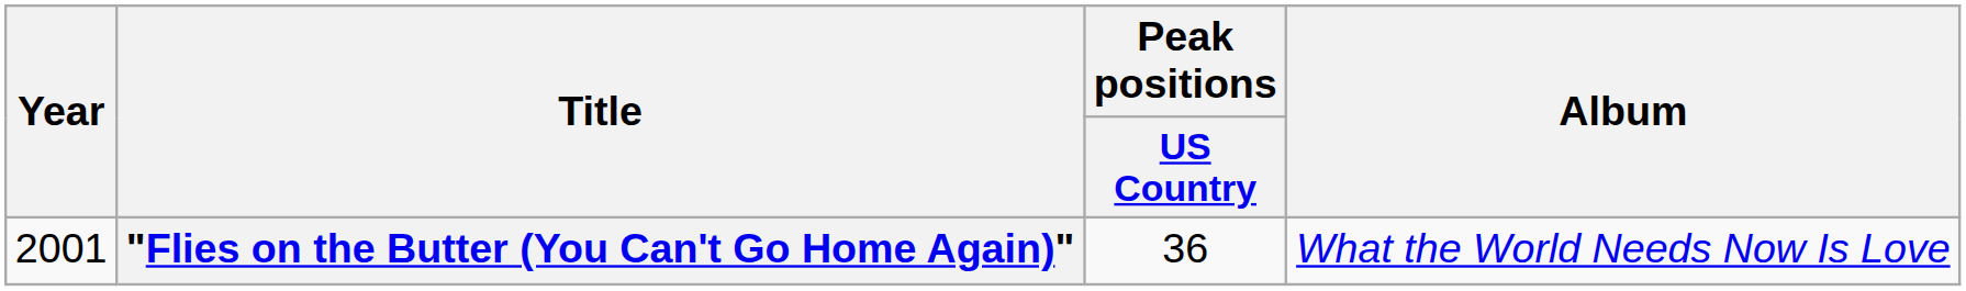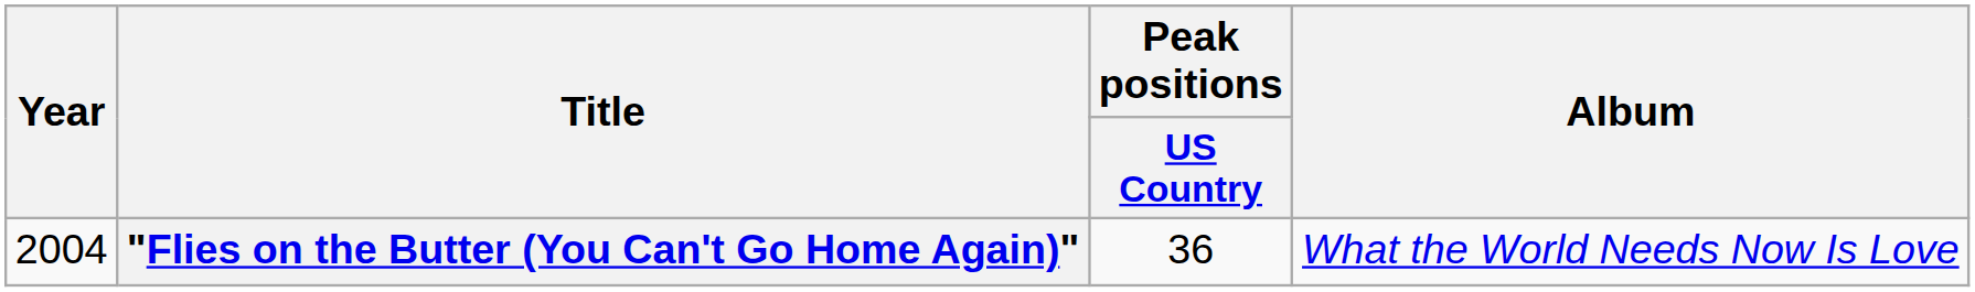 <table class="wikitable plainrowheaders" style="text-align:center;">
 <tr>
 <th rowspan="2">Year</th>
 <th scope="col" rowspan="2">Title</th>
 <th>Peak positions</th>
 <th rowspan="2">Album</th>
 </tr>
 <tr>
 <th scope="col" style="width:2.5em;font-size:90%;"><a href='#'>US Country</a><br></th>
 </tr>
 <tr>
-<td>2001</td>
+<td>2004</td>
 <th scope="row">"<a href='#'>Flies on the Butter (You Can't Go Home Again)</a>"<br></th>
 <td>36</td>
 <td><em><a href='#'>What the World Needs Now Is Love</a></em></td>
 </tr>
 </table>
